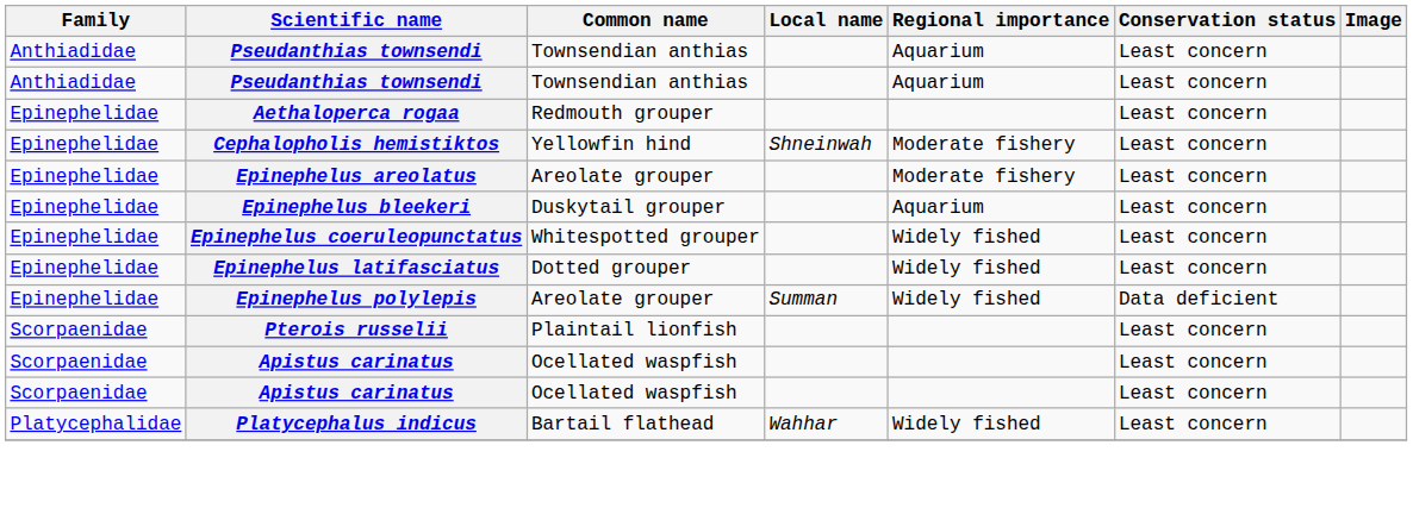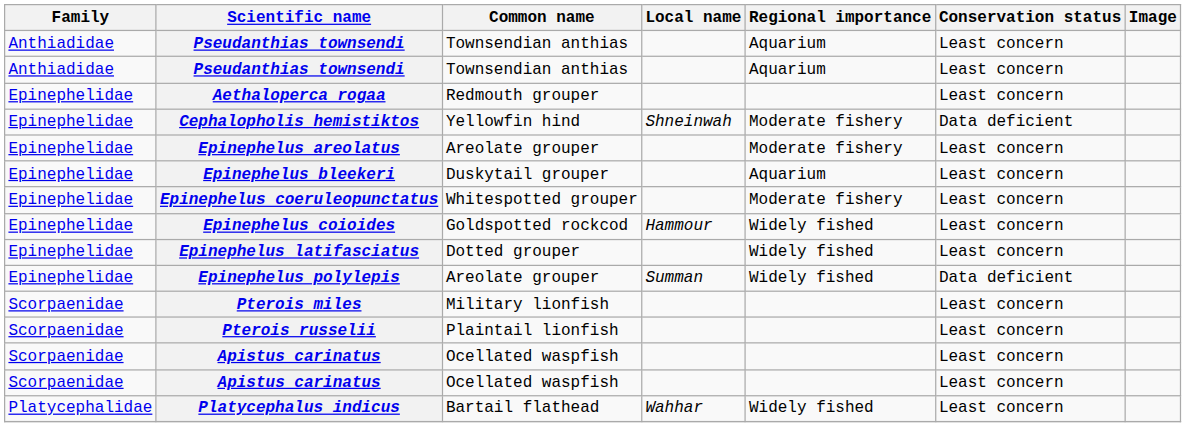 <table class="wikitable sortable">
 <tr>
 <th>Family</th>
 <th><a href='#'>Scientific name</a></th>
 <th><strong>Common name</strong></th>
 <th><strong>Local name</strong></th>
 <th>Regional importance</th>
 <th>Conservation status</th>
 <th>Image</th>
 </tr>
 <tr>
 <td><a href='#'>Anthiadidae</a></td>
 <th><em><a href='#'>Pseudanthias townsendi</a></em></th>
 <td>Townsendian anthias</td>
 <td></td>
 <td>Aquarium</td>
 <td>Least concern</td>
 <td></td>
 </tr>
 <tr>
 <td><a href='#'>Anthiadidae</a></td>
 <th><em><a href='#'>Pseudanthias townsendi</a></em></th>
 <td>Townsendian anthias</td>
 <td></td>
 <td>Aquarium</td>
 <td>Least concern</td>
 <td></td>
 </tr>
 <tr>
 <td><a href='#'>Epinephelidae</a></td>
 <th><em><a href='#'>Aethaloperca rogaa</a></em></th>
 <td>Redmouth grouper</td>
 <td></td>
 <td></td>
 <td>Least concern</td>
 <td></td>
 </tr>
 <tr>
 <td><a href='#'>Epinephelidae</a></td>
 <th><em><a href='#'>Cephalopholis hemistiktos</a></em></th>
 <td>Yellowfin hind</td>
 <td><em>Shneinwah</em></td>
 <td>Moderate fishery</td>
-<td>Least concern</td>
+<td>Data deficient</td>
 <td></td>
 </tr>
 <tr>
 <td><a href='#'>Epinephelidae</a></td>
 <th><em><a href='#'>Epinephelus areolatus</a></em></th>
 <td>Areolate grouper</td>
 <td></td>
 <td>Moderate fishery</td>
 <td>Least concern</td>
 <td></td>
 </tr>
 <tr>
 <td><a href='#'>Epinephelidae</a></td>
 <th><em><a href='#'>Epinephelus bleekeri</a></em></th>
 <td>Duskytail grouper</td>
 <td></td>
 <td>Aquarium</td>
 <td>Least concern</td>
 <td></td>
 </tr>
 <tr>
 <td><a href='#'>Epinephelidae</a></td>
 <th><em><a href='#'>Epinephelus coeruleopunctatus</a></em></th>
 <td>Whitespotted grouper</td>
 <td></td>
+<td>Moderate fishery</td>
+<td>Least concern</td>
+<td></td>
+</tr>
+<tr>
+<td><a href='#'>Epinephelidae</a></td>
+<th><em><a href='#'>Epinephelus coioides</a></em></th>
+<td>Goldspotted rockcod</td>
+<td><em>Hammour</em></td>
 <td>Widely fished</td>
 <td>Least concern</td>
 <td></td>
 </tr>
 <tr>
 <td><a href='#'>Epinephelidae</a></td>
 <th><em><a href='#'>Epinephelus latifasciatus</a></em></th>
 <td>Dotted grouper</td>
 <td></td>
 <td>Widely fished</td>
 <td>Least concern</td>
 <td></td>
 </tr>
 <tr>
 <td><a href='#'>Epinephelidae</a></td>
 <th><em><a href='#'>Epinephelus polylepis</a></em></th>
 <td>Areolate grouper</td>
 <td><em>Summan</em></td>
 <td>Widely fished</td>
 <td>Data deficient</td>
+<td></td>
+</tr>
+<tr>
+<td><a href='#'>Scorpaenidae</a></td>
+<th><em><a href='#'>Pterois miles</a></em></th>
+<td>Military lionfish</td>
+<td></td>
+<td></td>
+<td>Least concern</td>
 <td></td>
 </tr>
 <tr>
 <td><a href='#'>Scorpaenidae</a></td>
 <th><em><a href='#'>Pterois russelii</a></em></th>
 <td>Plaintail lionfish</td>
 <td></td>
 <td></td>
 <td>Least concern</td>
 <td></td>
 </tr>
 <tr>
 <td><a href='#'>Scorpaenidae</a></td>
 <th><em><a href='#'>Apistus carinatus</a></em></th>
 <td>Ocellated waspfish</td>
 <td></td>
 <td></td>
 <td>Least concern</td>
 <td></td>
 </tr>
 <tr>
 <td><a href='#'>Scorpaenidae</a></td>
 <th><em><a href='#'>Apistus carinatus</a></em></th>
 <td>Ocellated waspfish</td>
 <td></td>
 <td></td>
 <td>Least concern</td>
 <td></td>
 </tr>
 <tr>
 <td><a href='#'>Platycephalidae</a></td>
 <th><em><a href='#'>Platycephalus indicus</a></em></th>
 <td>Bartail flathead</td>
 <td><em>Wahhar</em></td>
 <td>Widely fished</td>
 <td>Least concern</td>
 <td></td>
 </tr>
 <tr>
 </tr>
 </table>
